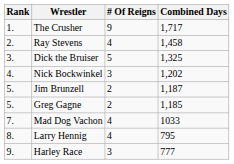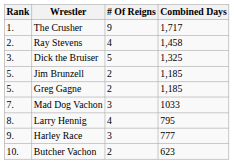 <table class="wikitable sortable">
 <tr>
 <th>Rank</th>
 <th>Wrestler</th>
 <th># Of Reigns</th>
 <th>Combined Days</th>
 </tr>
 <tr>
 <td>1.</td>
 <td>The Crusher</td>
 <td>9</td>
 <td>1,717</td>
 </tr>
 <tr>
 <td>2.</td>
 <td>Ray Stevens</td>
 <td>4</td>
 <td>1,458</td>
 </tr>
 <tr>
 <td>3.</td>
 <td>Dick the Bruiser</td>
 <td>5</td>
 <td>1,325</td>
 </tr>
 <tr>
-<td>4.</td>
-<td>Nick Bockwinkel</td>
-<td>3</td>
-<td>1,202</td>
-</tr>
-<tr>
 <td>5.</td>
 <td>Jim Brunzell</td>
 <td>2</td>
-<td>1,187</td>
+<td>1,185</td>
 </tr>
 <tr>
 <td>5.</td>
 <td>Greg Gagne</td>
 <td>2</td>
 <td>1,185</td>
 </tr>
 <tr>
 <td>7.</td>
 <td>Mad Dog Vachon</td>
-<td>4</td>
+<td>3</td>
 <td>1033</td>
 </tr>
 <tr>
 <td>8.</td>
 <td>Larry Hennig</td>
 <td>4</td>
 <td>795</td>
 </tr>
 <tr>
 <td>9.</td>
 <td>Harley Race</td>
 <td>3</td>
 <td>777</td>
 </tr>
+<tr>
+<td>10.</td>
+<td>Butcher Vachon</td>
+<td>2</td>
+<td>623</td>
+</tr>
 </table>
